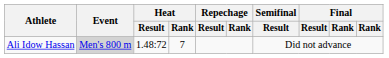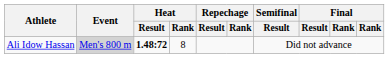 <table class="wikitable" style="font-size:90%">
 <tr>
 <th rowspan="2">Athlete</th>
 <th rowspan="2">Event</th>
 <th colspan="2">Heat</th>
 <th colspan="2">Repechage</th>
 <th>Semifinal</th>
 <th colspan="3">Final</th>
 </tr>
 <tr style="font-size:95%">
 <th>Result</th>
 <th>Rank</th>
 <th>Result</th>
 <th>Rank</th>
 <th>Result</th>
 <th>Result</th>
 <th>Rank</th>
 <th>Rank</th>
 </tr>
 <tr align=center>
 <td align=left><a href='#'>Ali Idow Hassan</a></td>
 <td align=left style="background: lightgrey;"><a href='#'>Men's 800 m</a></td>
-<td>1.48:72</td>
-<td>7</td>
+<td><strong>1.48:72</strong></td>
+<td>8</td>
 <td colspan=2></td>
 <td colspan=4>Did not advance</td>
 </tr>
 </table>
